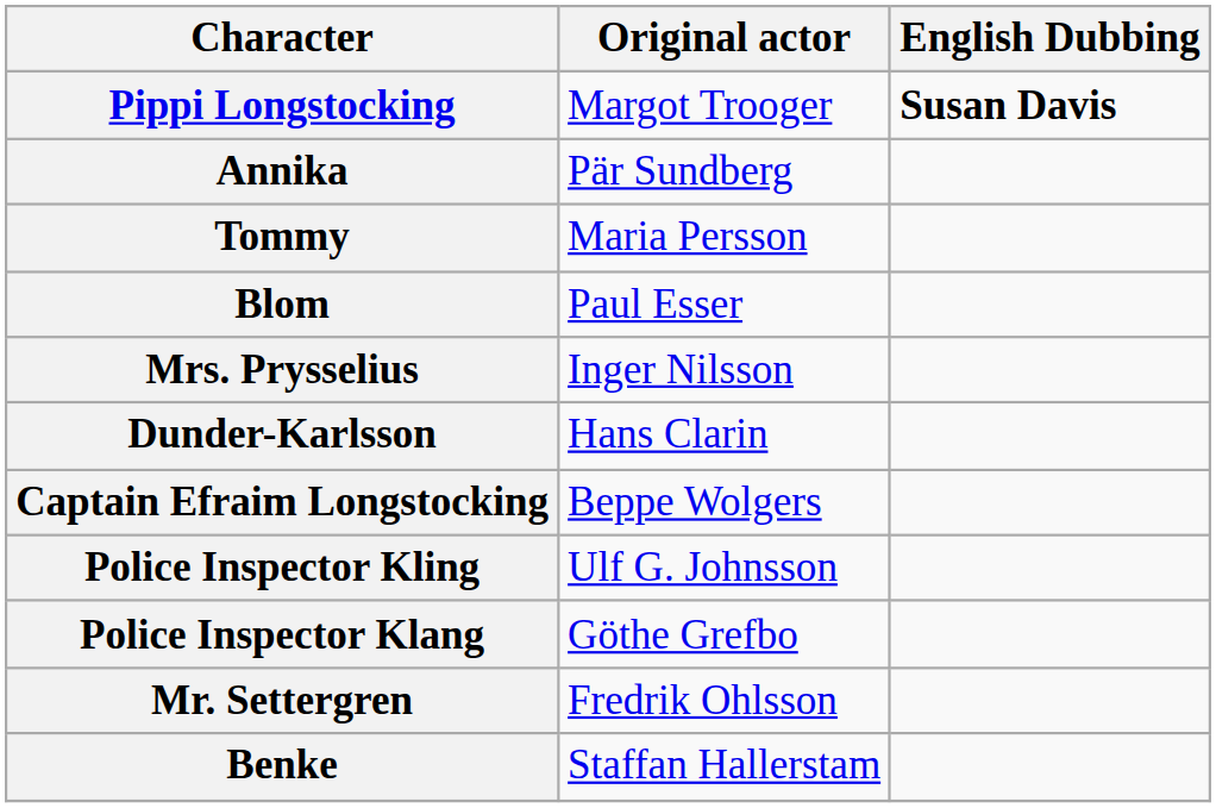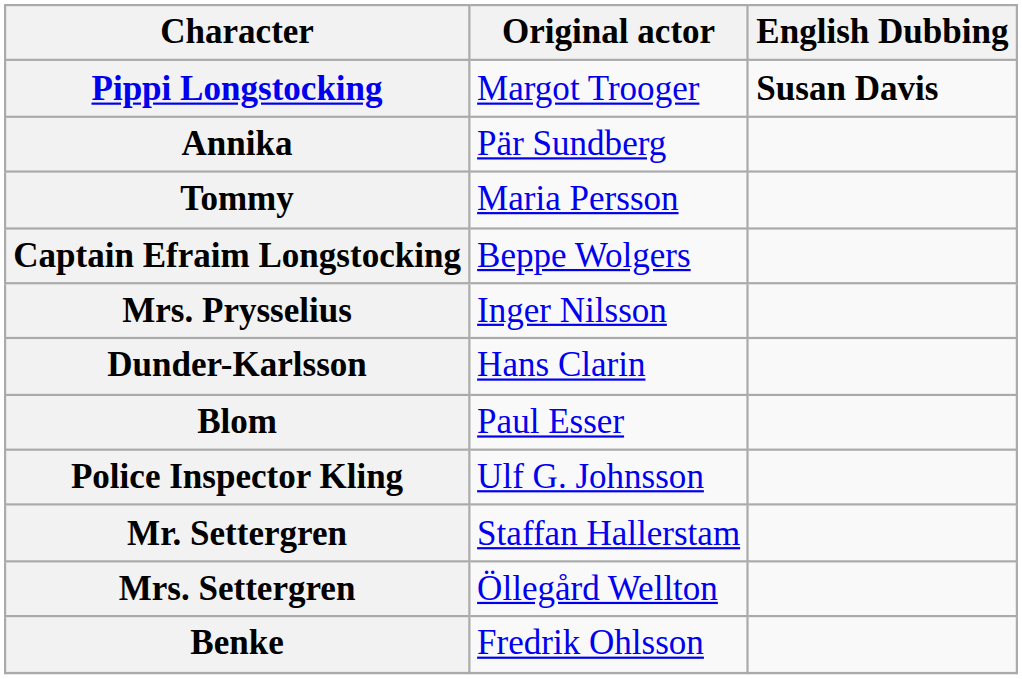 <table class="wikitable">
 <tr>
 <th>Character</th>
 <th>Original actor</th>
 <th>English Dubbing</th>
 </tr>
 <tr>
 <th><a href='#'>Pippi Longstocking</a></th>
 <td><a href='#'>Margot Trooger</a></td>
 <td><strong>Susan Davis</strong></td>
 </tr>
 <tr>
 <th>Annika</th>
 <td><a href='#'>Pär Sundberg</a></td>
 <td></td>
 </tr>
 <tr>
 <th>Tommy</th>
 <td><a href='#'>Maria Persson</a></td>
 <td></td>
 </tr>
 <tr>
-<th>Blom</th>
-<td><a href='#'>Paul Esser</a></td>
+<th>Captain Efraim Longstocking</th>
+<td><a href='#'>Beppe Wolgers</a></td>
 <td></td>
 </tr>
 <tr>
 <th>Mrs. Prysselius</th>
 <td><a href='#'>Inger Nilsson</a></td>
 <td></td>
 </tr>
 <tr>
 <th>Dunder-Karlsson</th>
 <td><a href='#'>Hans Clarin</a></td>
 <td></td>
 </tr>
 <tr>
-<th>Captain Efraim Longstocking</th>
-<td><a href='#'>Beppe Wolgers</a></td>
+<th>Blom</th>
+<td><a href='#'>Paul Esser</a></td>
 <td></td>
 </tr>
 <tr>
 <th>Police Inspector Kling</th>
 <td><a href='#'>Ulf G. Johnsson</a></td>
 <td></td>
 </tr>
 <tr>
-<th>Police Inspector Klang</th>
-<td><a href='#'>Göthe Grefbo</a></td>
+<th>Mr. Settergren</th>
+<td><a href='#'>Staffan Hallerstam</a></td>
 <td></td>
 </tr>
 <tr>
-<th>Mr. Settergren</th>
-<td><a href='#'>Fredrik Ohlsson</a></td>
+<th>Mrs. Settergren</th>
+<td><a href='#'>Öllegård Wellton</a></td>
 <td></td>
 </tr>
 <tr>
 <th>Benke</th>
-<td><a href='#'>Staffan Hallerstam</a></td>
+<td><a href='#'>Fredrik Ohlsson</a></td>
 <td></td>
 </tr>
 <tr>
 </tr>
 </table>
